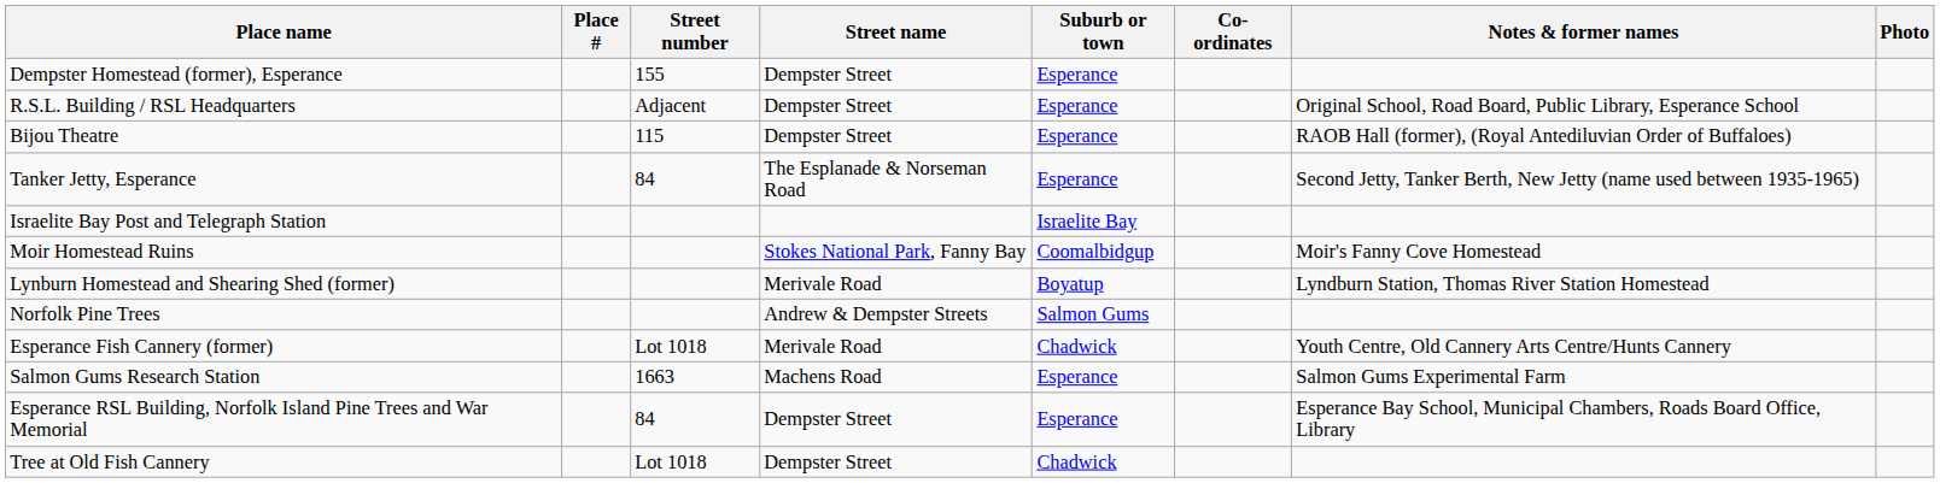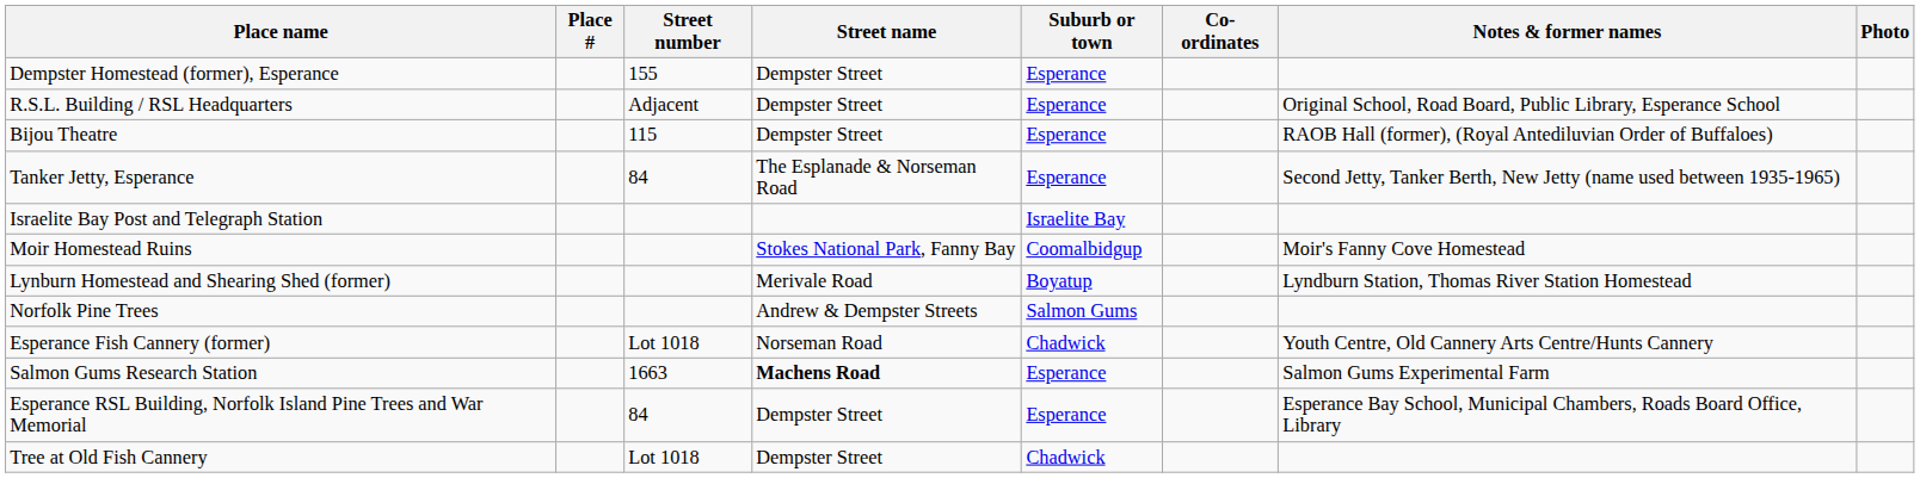 <table class="wikitable sortable">
 <tr>
 <th>Place name</th>
 <th>Place #</th>
 <th>Street number</th>
 <th>Street name</th>
 <th>Suburb or town</th>
 <th>Co-ordinates</th>
 <th class="unsortable">Notes & former names</th>
 <th class="unsortable">Photo</th>
 </tr>
 <tr>
 <td>Dempster Homestead (former), Esperance</td>
 <td></td>
 <td>155</td>
 <td>Dempster Street</td>
 <td><a href='#'>Esperance</a></td>
 <td></td>
 <td></td>
 <td></td>
 </tr>
 <tr>
 <td>R.S.L. Building / RSL Headquarters</td>
 <td></td>
 <td>Adjacent</td>
 <td>Dempster Street</td>
 <td><a href='#'>Esperance</a></td>
 <td></td>
 <td>Original School, Road Board, Public Library, Esperance School</td>
 <td></td>
 </tr>
 <tr>
 <td>Bijou Theatre</td>
 <td></td>
 <td>115</td>
 <td>Dempster Street</td>
 <td><a href='#'>Esperance</a></td>
 <td></td>
 <td>RAOB Hall (former), (Royal Antediluvian Order of Buffaloes)</td>
 <td></td>
 </tr>
 <tr>
 <td>Tanker Jetty, Esperance</td>
 <td></td>
 <td>84</td>
 <td>The Esplanade & Norseman Road</td>
 <td><a href='#'>Esperance</a></td>
 <td></td>
 <td>Second Jetty, Tanker Berth, New Jetty (name used between 1935-1965)</td>
 <td></td>
 </tr>
 <tr>
 <td>Israelite Bay Post and Telegraph Station</td>
 <td></td>
 <td></td>
 <td></td>
 <td><a href='#'>Israelite Bay</a></td>
 <td></td>
 <td></td>
 <td></td>
 </tr>
 <tr>
 <td>Moir Homestead Ruins</td>
 <td></td>
 <td></td>
 <td><a href='#'>Stokes National Park</a>, Fanny Bay</td>
 <td><a href='#'>Coomalbidgup</a></td>
 <td></td>
 <td>Moir's Fanny Cove Homestead</td>
 <td></td>
 </tr>
 <tr>
 <td>Lynburn Homestead and Shearing Shed (former)</td>
 <td></td>
 <td></td>
 <td>Merivale Road</td>
 <td><a href='#'>Boyatup</a></td>
 <td></td>
 <td>Lyndburn Station, Thomas River Station Homestead</td>
 <td></td>
 </tr>
 <tr>
 <td>Norfolk Pine Trees</td>
 <td></td>
 <td></td>
 <td>Andrew & Dempster Streets</td>
 <td><a href='#'>Salmon Gums</a></td>
 <td></td>
 <td></td>
 <td></td>
 </tr>
 <tr>
 <td>Esperance Fish Cannery (former)</td>
 <td></td>
 <td>Lot 1018</td>
-<td>Merivale Road</td>
+<td>Norseman Road</td>
 <td><a href='#'>Chadwick</a></td>
 <td></td>
 <td>Youth Centre, Old Cannery Arts Centre/Hunts Cannery</td>
 <td></td>
 </tr>
 <tr>
 <td>Salmon Gums Research Station</td>
 <td></td>
 <td>1663</td>
-<td>Machens Road</td>
+<td><strong>Machens Road</strong></td>
 <td><a href='#'>Esperance</a></td>
 <td></td>
 <td>Salmon Gums Experimental Farm</td>
 <td></td>
 </tr>
 <tr>
 <td>Esperance RSL Building, Norfolk Island Pine Trees and War Memorial</td>
 <td></td>
 <td>84</td>
 <td>Dempster Street</td>
 <td><a href='#'>Esperance</a></td>
 <td></td>
 <td>Esperance Bay School, Municipal Chambers, Roads Board Office, Library</td>
 <td></td>
 </tr>
 <tr>
 <td>Tree at Old Fish Cannery</td>
 <td></td>
 <td>Lot 1018</td>
 <td>Dempster Street</td>
 <td><a href='#'>Chadwick</a></td>
 <td></td>
 <td></td>
 <td></td>
 </tr>
 </table>
